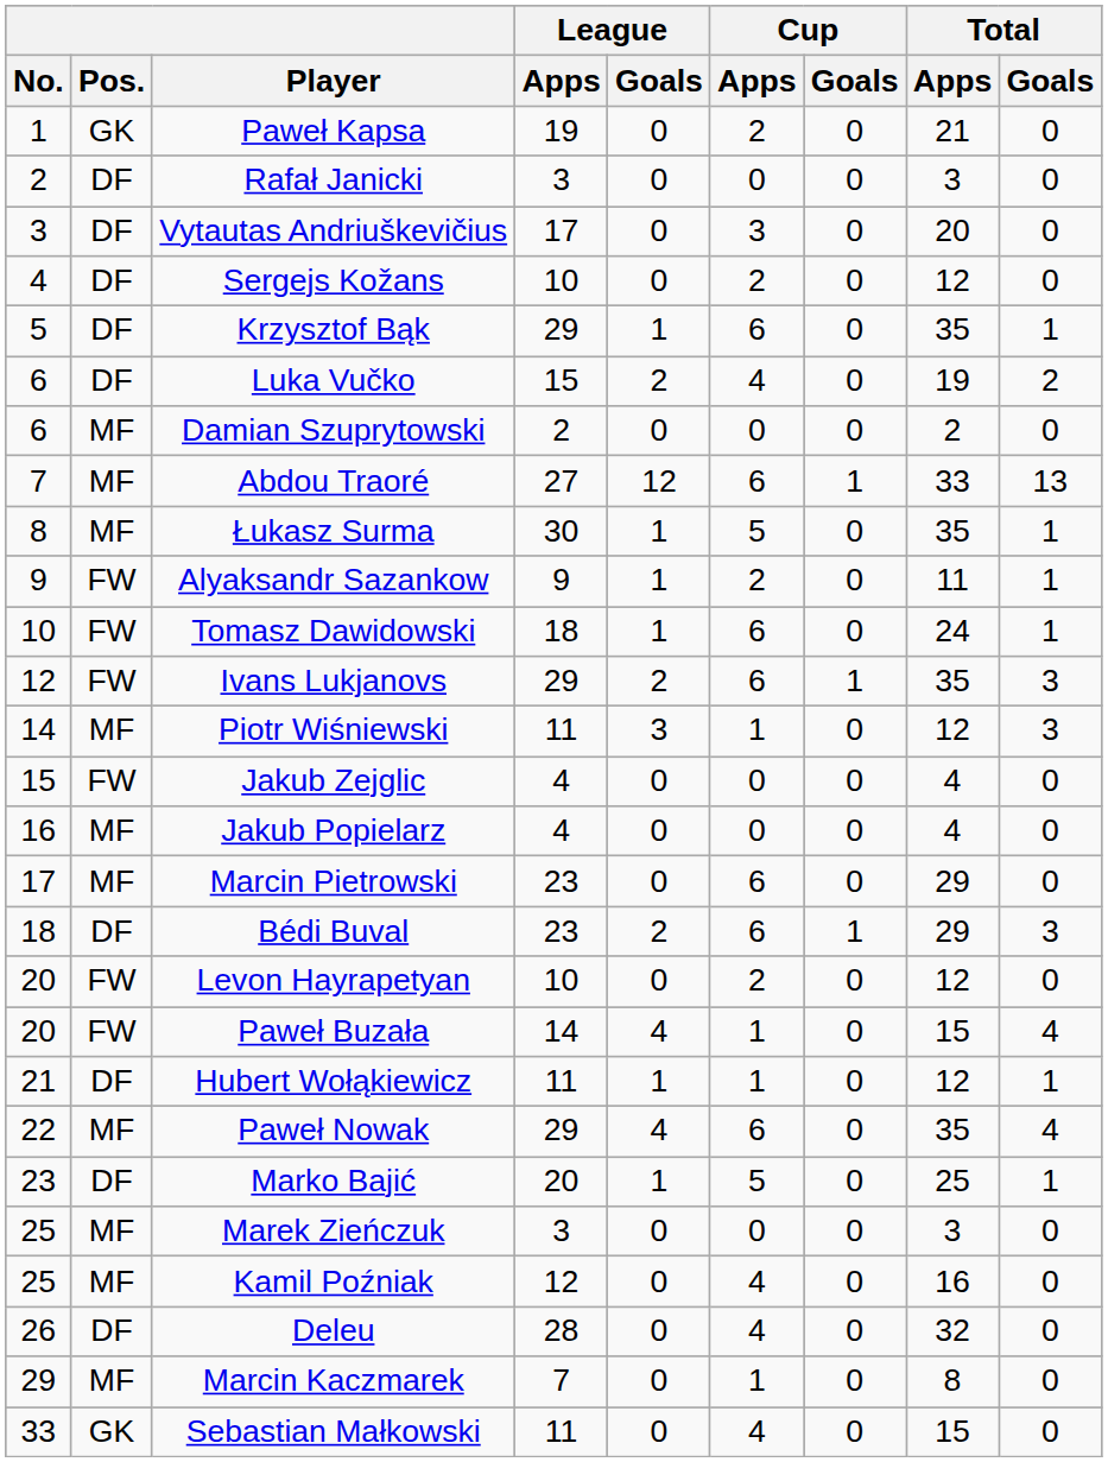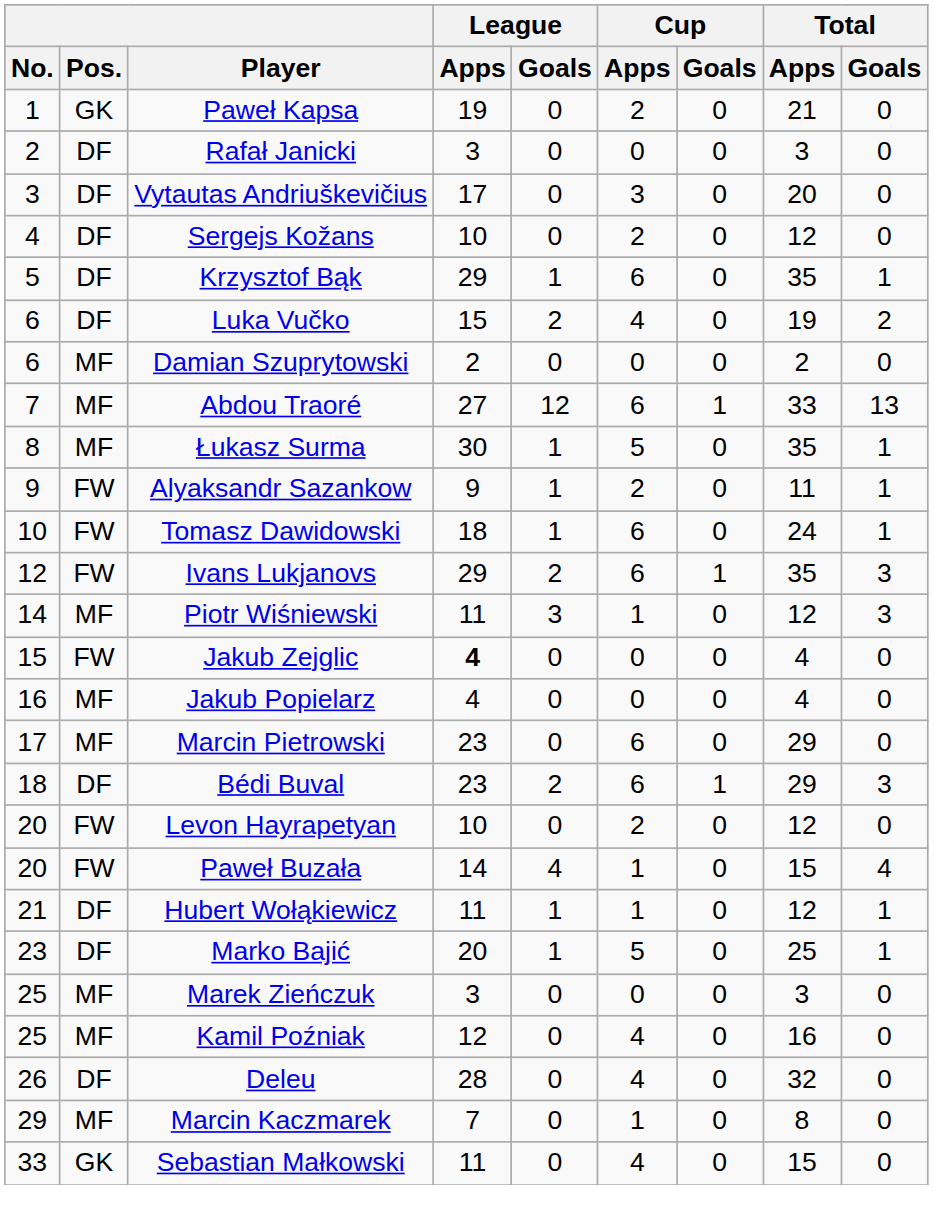 <table class="wikitable" style="text-align: center">
 <tr>
 <th colspan="3"></th>
 <th colspan="2">League</th>
 <th colspan="2">Cup</th>
 <th colspan="2">Total</th>
 </tr>
 <tr>
 <th>No.</th>
 <th>Pos.</th>
 <th>Player</th>
 <th>Apps</th>
 <th>Goals</th>
 <th>Apps</th>
 <th>Goals</th>
 <th>Apps</th>
 <th>Goals</th>
 </tr>
 <tr>
 <td>1</td>
 <td>GK</td>
 <td><a href='#'>Paweł Kapsa</a></td>
 <td>19</td>
 <td>0</td>
 <td>2</td>
 <td>0</td>
 <td>21</td>
 <td>0</td>
 </tr>
 <tr>
 <td>2</td>
 <td>DF</td>
 <td><a href='#'>Rafał Janicki</a></td>
 <td>3</td>
 <td>0</td>
 <td>0</td>
 <td>0</td>
 <td>3</td>
 <td>0</td>
 </tr>
 <tr>
 <td>3</td>
 <td>DF</td>
 <td><a href='#'>Vytautas Andriuškevičius</a></td>
 <td>17</td>
 <td>0</td>
 <td>3</td>
 <td>0</td>
 <td>20</td>
 <td>0</td>
 </tr>
 <tr>
 <td>4</td>
 <td>DF</td>
 <td><a href='#'>Sergejs Kožans</a></td>
 <td>10</td>
 <td>0</td>
 <td>2</td>
 <td>0</td>
 <td>12</td>
 <td>0</td>
 </tr>
 <tr>
 <td>5</td>
 <td>DF</td>
 <td><a href='#'>Krzysztof Bąk</a></td>
 <td>29</td>
 <td>1</td>
 <td>6</td>
 <td>0</td>
 <td>35</td>
 <td>1</td>
 </tr>
 <tr>
 <td>6</td>
 <td>DF</td>
 <td><a href='#'>Luka Vučko</a></td>
 <td>15</td>
 <td>2</td>
 <td>4</td>
 <td>0</td>
 <td>19</td>
 <td>2</td>
 </tr>
 <tr>
 <td>6</td>
 <td>MF</td>
 <td><a href='#'>Damian Szuprytowski</a></td>
 <td>2</td>
 <td>0</td>
 <td>0</td>
 <td>0</td>
 <td>2</td>
 <td>0</td>
 </tr>
 <tr>
 <td>7</td>
 <td>MF</td>
 <td><a href='#'>Abdou Traoré</a></td>
 <td>27</td>
 <td>12</td>
 <td>6</td>
 <td>1</td>
 <td>33</td>
 <td>13</td>
 </tr>
 <tr>
 <td>8</td>
 <td>MF</td>
 <td><a href='#'>Łukasz Surma</a></td>
 <td>30</td>
 <td>1</td>
 <td>5</td>
 <td>0</td>
 <td>35</td>
 <td>1</td>
 </tr>
 <tr>
 <td>9</td>
 <td>FW</td>
 <td><a href='#'>Alyaksandr Sazankow</a></td>
 <td>9</td>
 <td>1</td>
 <td>2</td>
 <td>0</td>
 <td>11</td>
 <td>1</td>
 </tr>
 <tr>
 <td>10</td>
 <td>FW</td>
 <td><a href='#'>Tomasz Dawidowski</a></td>
 <td>18</td>
 <td>1</td>
 <td>6</td>
 <td>0</td>
 <td>24</td>
 <td>1</td>
 </tr>
 <tr>
 <td>12</td>
 <td>FW</td>
 <td><a href='#'>Ivans Lukjanovs</a></td>
 <td>29</td>
 <td>2</td>
 <td>6</td>
 <td>1</td>
 <td>35</td>
 <td>3</td>
 </tr>
 <tr>
 <td>14</td>
 <td>MF</td>
 <td><a href='#'>Piotr Wiśniewski</a></td>
 <td>11</td>
 <td>3</td>
 <td>1</td>
 <td>0</td>
 <td>12</td>
 <td>3</td>
 </tr>
 <tr>
 <td>15</td>
 <td>FW</td>
 <td><a href='#'>Jakub Zejglic</a></td>
-<td>4</td>
+<td><strong>4</strong></td>
 <td>0</td>
 <td>0</td>
 <td>0</td>
 <td>4</td>
 <td>0</td>
 </tr>
 <tr>
 <td>16</td>
 <td>MF</td>
 <td><a href='#'>Jakub Popielarz</a></td>
 <td>4</td>
 <td>0</td>
 <td>0</td>
 <td>0</td>
 <td>4</td>
 <td>0</td>
 </tr>
 <tr>
 <td>17</td>
 <td>MF</td>
 <td><a href='#'>Marcin Pietrowski</a></td>
 <td>23</td>
 <td>0</td>
 <td>6</td>
 <td>0</td>
 <td>29</td>
 <td>0</td>
 </tr>
 <tr>
 <td>18</td>
 <td>DF</td>
 <td><a href='#'>Bédi Buval</a></td>
 <td>23</td>
 <td>2</td>
 <td>6</td>
 <td>1</td>
 <td>29</td>
 <td>3</td>
 </tr>
 <tr>
 <td>20</td>
 <td>FW</td>
 <td><a href='#'>Levon Hayrapetyan</a></td>
 <td>10</td>
 <td>0</td>
 <td>2</td>
 <td>0</td>
 <td>12</td>
 <td>0</td>
 </tr>
 <tr>
 <td>20</td>
 <td>FW</td>
 <td><a href='#'>Paweł Buzała</a></td>
 <td>14</td>
 <td>4</td>
 <td>1</td>
 <td>0</td>
 <td>15</td>
 <td>4</td>
 </tr>
 <tr>
 <td>21</td>
 <td>DF</td>
 <td><a href='#'>Hubert Wołąkiewicz</a></td>
 <td>11</td>
 <td>1</td>
 <td>1</td>
 <td>0</td>
 <td>12</td>
 <td>1</td>
 </tr>
 <tr>
-<td>22</td>
-<td>MF</td>
-<td><a href='#'>Paweł Nowak</a></td>
-<td>29</td>
-<td>4</td>
-<td>6</td>
-<td>0</td>
-<td>35</td>
-<td>4</td>
-</tr>
-<tr>
 <td>23</td>
 <td>DF</td>
 <td><a href='#'>Marko Bajić</a></td>
 <td>20</td>
 <td>1</td>
 <td>5</td>
 <td>0</td>
 <td>25</td>
 <td>1</td>
 </tr>
 <tr>
 <td>25</td>
 <td>MF</td>
 <td><a href='#'>Marek Zieńczuk</a></td>
 <td>3</td>
 <td>0</td>
 <td>0</td>
 <td>0</td>
 <td>3</td>
 <td>0</td>
 </tr>
 <tr>
 <td>25</td>
 <td>MF</td>
 <td><a href='#'>Kamil Poźniak</a></td>
 <td>12</td>
 <td>0</td>
 <td>4</td>
 <td>0</td>
 <td>16</td>
 <td>0</td>
 </tr>
 <tr>
 <td>26</td>
 <td>DF</td>
 <td><a href='#'>Deleu</a></td>
 <td>28</td>
 <td>0</td>
 <td>4</td>
 <td>0</td>
 <td>32</td>
 <td>0</td>
 </tr>
 <tr>
 <td>29</td>
 <td>MF</td>
 <td><a href='#'>Marcin Kaczmarek</a></td>
 <td>7</td>
 <td>0</td>
 <td>1</td>
 <td>0</td>
 <td>8</td>
 <td>0</td>
 </tr>
 <tr>
 <td>33</td>
 <td>GK</td>
 <td><a href='#'>Sebastian Małkowski</a></td>
 <td>11</td>
 <td>0</td>
 <td>4</td>
 <td>0</td>
 <td>15</td>
 <td>0</td>
 </tr>
 </table>
